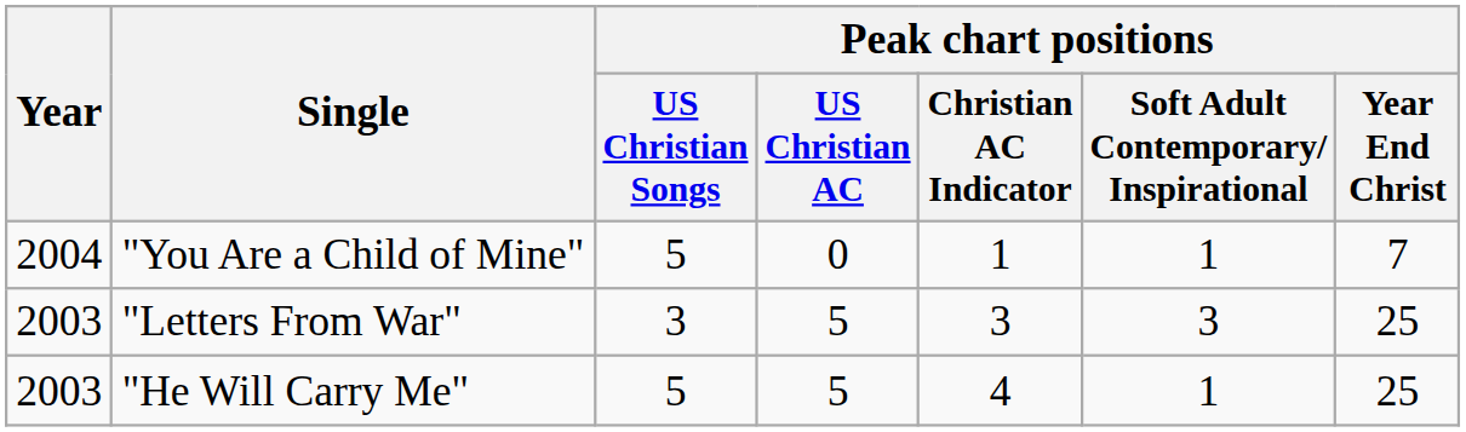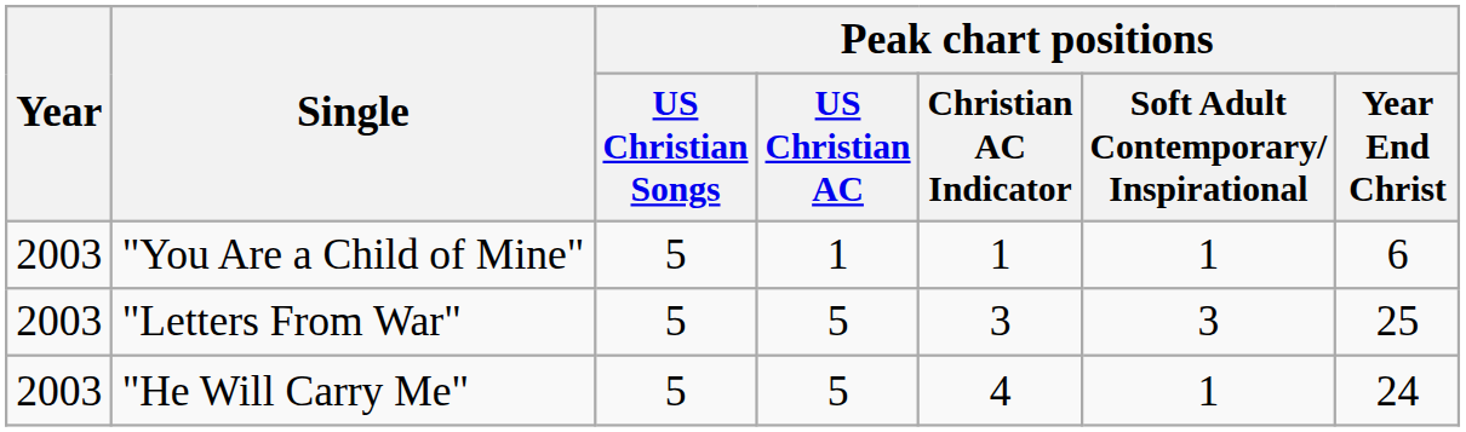 <table class="wikitable" style="text-align:center;">
 <tr>
 <th rowspan=2>Year</th>
 <th rowspan=2>Single</th>
 <th colspan=6>Peak chart positions</th>
 </tr>
 <tr style="font-size:smaller;">
 <th width=40><a href='#'>US Christian Songs</a><br></th>
 <th width=40><a href='#'>US Christian AC</a><br></th>
 <th width=40>Christian AC Indicator</th>
 <th width=40>Soft Adult Contemporary/<br>Inspirational</th>
 <th width=40>Year End<br>Christ</th>
 </tr>
 <tr>
-<td>2004</td>
+<td>2003</td>
 <td align="left">"You Are a Child of Mine"</td>
 <td>5</td>
-<td>0</td>
 <td>1</td>
 <td>1</td>
-<td>7</td>
+<td>1</td>
+<td>6</td>
 </tr>
 <tr>
 <td>2003</td>
 <td align="left">"Letters From War"</td>
-<td>3</td>
+<td>5</td>
 <td>5</td>
 <td>3</td>
 <td>3</td>
 <td>25</td>
 </tr>
 <tr>
 <td>2003</td>
 <td align="left">"He Will Carry Me"</td>
 <td>5</td>
 <td>5</td>
 <td>4</td>
 <td>1</td>
-<td>25</td>
+<td>24</td>
 </tr>
 </table>
